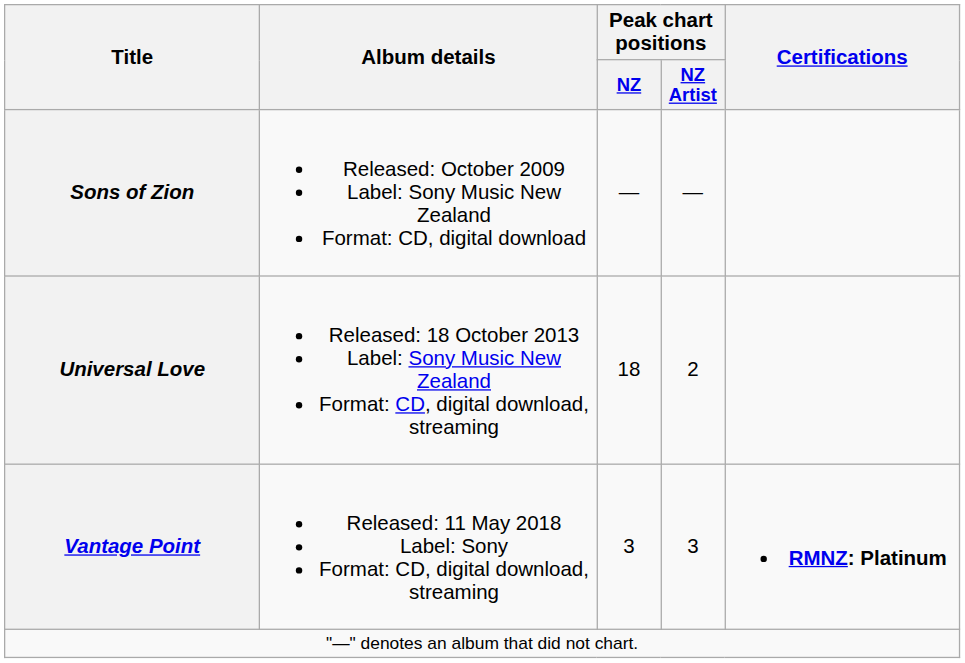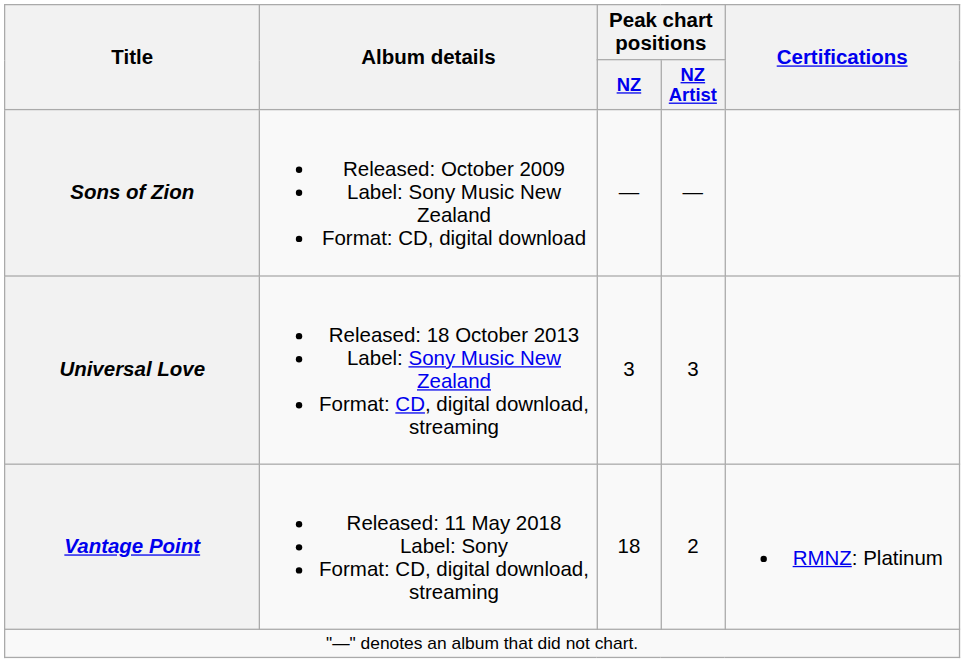 <table class="wikitable plainrowheaders" style="text-align:center;">
 <tr>
 <th scope="col" rowspan="2" style="width:12em;">Title</th>
 <th scope="col" rowspan="2" style="width:16em;">Album details</th>
 <th scope="col" colspan="2">Peak chart positions</th>
 <th scope="col" rowspan="2" style="width:11em;"><a href='#'>Certifications</a></th>
 </tr>
 <tr>
 <th scope="col" style="width:3em;font-size:90%;"><a href='#'>NZ</a><br></th>
 <th scope="col" style="width:3em;font-size:90%;"><a href='#'>NZ<br>Artist</a><br></th>
 </tr>
 <tr>
 <th scope="row"><em>Sons of Zion</em></th>
 <td><br><ul><li>Released: October 2009</li><li>Label: Sony Music New Zealand</li><li>Format: CD, digital download</li></ul></td>
 <td>—</td>
 <td>—</td>
 <td></td>
 </tr>
 <tr>
 <th scope="row"><em>Universal Love</em></th>
 <td><br><ul><li>Released: 18 October 2013</li><li>Label: <a href='#'>Sony Music New Zealand</a></li><li>Format: <a href='#'>CD</a>, digital download, streaming</li></ul></td>
-<td>18</td>
-<td>2</td>
+<td>3</td>
+<td>3</td>
 <td></td>
 </tr>
 <tr>
 <th scope="row"><em><a href='#'>Vantage Point</a></em></th>
 <td><br><ul><li>Released: 11 May 2018</li><li>Label: Sony</li><li>Format: CD, digital download, streaming</li></ul></td>
-<td>3</td>
-<td>3</td>
-<td><strong><br><ul><li><a href='#'>RMNZ</a>: Platinum</li></ul></strong></td>
+<td>18</td>
+<td>2</td>
+<td><br><ul><li><a href='#'>RMNZ</a>: Platinum</li></ul></td>
 </tr>
 <tr>
 <td colspan="5" style="text-align:center; font-size:85%">"—" denotes an album that did not chart.</td>
 </tr>
 </table>
